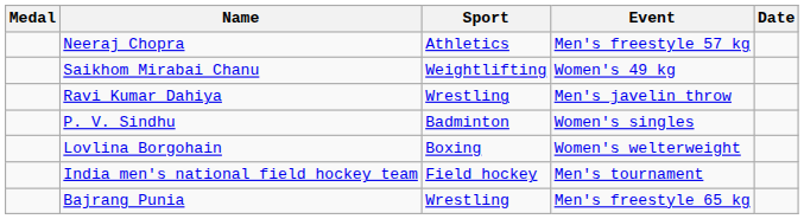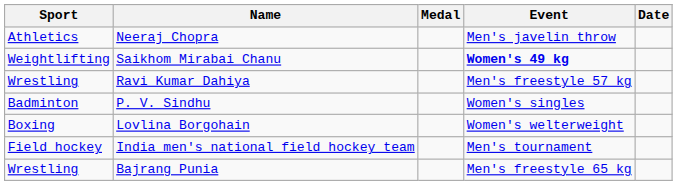 <table class="wikitable sortable" style="font-size:90%;">
 <tr>
+<th>Sport</th>
+<th>Name</th>
 <th>Medal</th>
-<th>Name</th>
-<th>Sport</th>
 <th>Event</th>
 <th>Date</th>
 </tr>
 <tr>
+<td><a href='#'>Athletics</a></td>
+<td><a href='#'>Neeraj Chopra</a></td>
 <td></td>
-<td><a href='#'>Neeraj Chopra</a></td>
-<td><a href='#'>Athletics</a></td>
+<td><a href='#'>Men's javelin throw</a></td>
+<td></td>
+</tr>
+<tr>
+<td><a href='#'>Weightlifting</a></td>
+<td><a href='#'>Saikhom Mirabai Chanu</a></td>
+<td></td>
+<td><strong><a href='#'>Women's 49 kg</a></strong></td>
+<td></td>
+</tr>
+<tr>
+<td><a href='#'>Wrestling</a></td>
+<td><a href='#'>Ravi Kumar Dahiya</a></td>
+<td></td>
 <td><a href='#'>Men's freestyle 57 kg</a></td>
 <td></td>
 </tr>
 <tr>
+<td><a href='#'>Badminton</a></td>
+<td><a href='#'>P. V. Sindhu</a></td>
 <td></td>
-<td><a href='#'>Saikhom Mirabai Chanu</a></td>
-<td><a href='#'>Weightlifting</a></td>
-<td><a href='#'>Women's 49 kg</a></td>
-<td></td>
-</tr>
-<tr>
-<td></td>
-<td><a href='#'>Ravi Kumar Dahiya</a></td>
-<td><a href='#'>Wrestling</a></td>
-<td><a href='#'>Men's javelin throw</a></td>
-<td></td>
-</tr>
-<tr>
-<td></td>
-<td><a href='#'>P. V. Sindhu</a></td>
-<td><a href='#'>Badminton</a></td>
 <td><a href='#'>Women's singles</a></td>
 <td></td>
 </tr>
 <tr>
+<td><a href='#'>Boxing</a></td>
+<td><a href='#'>Lovlina Borgohain</a></td>
 <td></td>
-<td><a href='#'>Lovlina Borgohain</a></td>
-<td><a href='#'>Boxing</a></td>
 <td><a href='#'>Women's welterweight</a></td>
 <td></td>
 </tr>
 <tr>
+<td><a href='#'>Field hockey</a></td>
+<td><a href='#'>India men's national field hockey team</a> <br> </td>
 <td></td>
-<td><a href='#'>India men's national field hockey team</a> <br> </td>
-<td><a href='#'>Field hockey</a></td>
 <td><a href='#'>Men's tournament</a></td>
 <td></td>
 </tr>
 <tr>
+<td><a href='#'>Wrestling</a></td>
+<td><a href='#'>Bajrang Punia</a></td>
 <td></td>
-<td><a href='#'>Bajrang Punia</a></td>
-<td><a href='#'>Wrestling</a></td>
 <td><a href='#'>Men's freestyle 65 kg</a></td>
 <td></td>
 </tr>
 </table>
